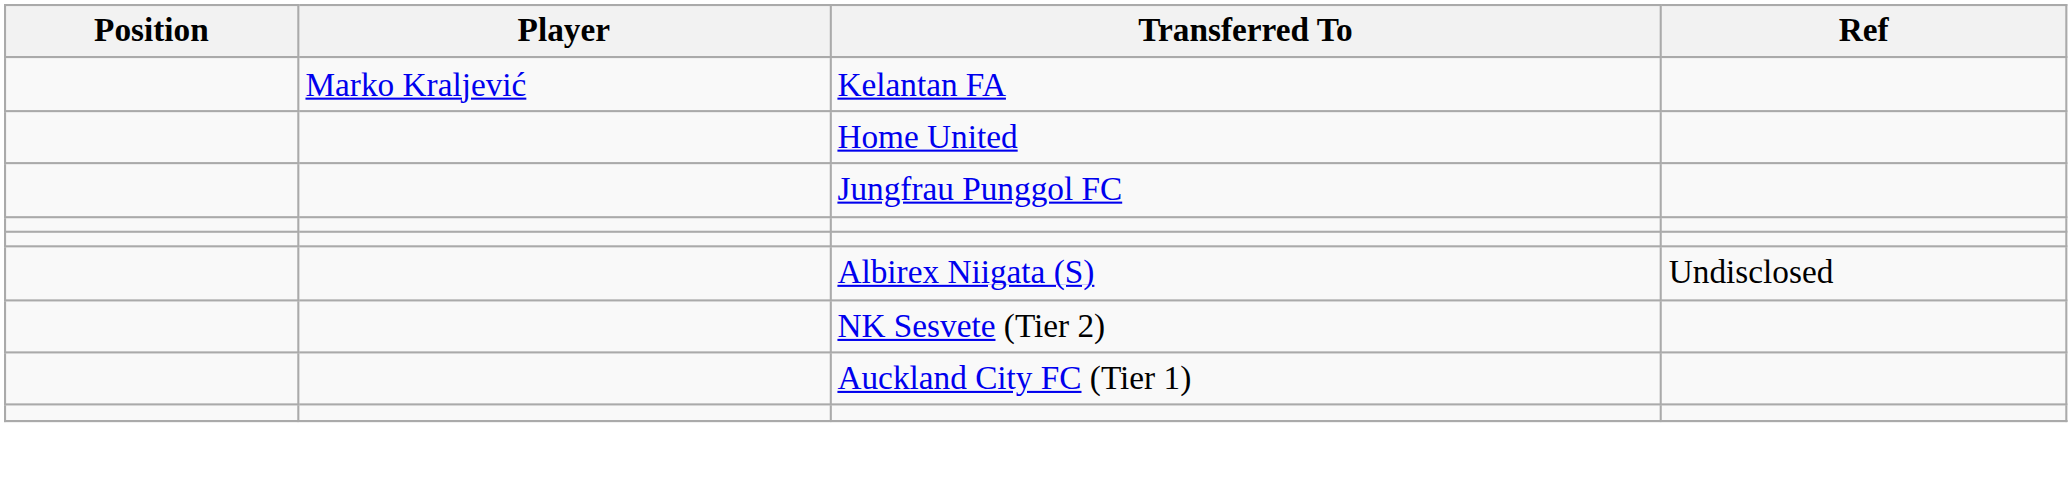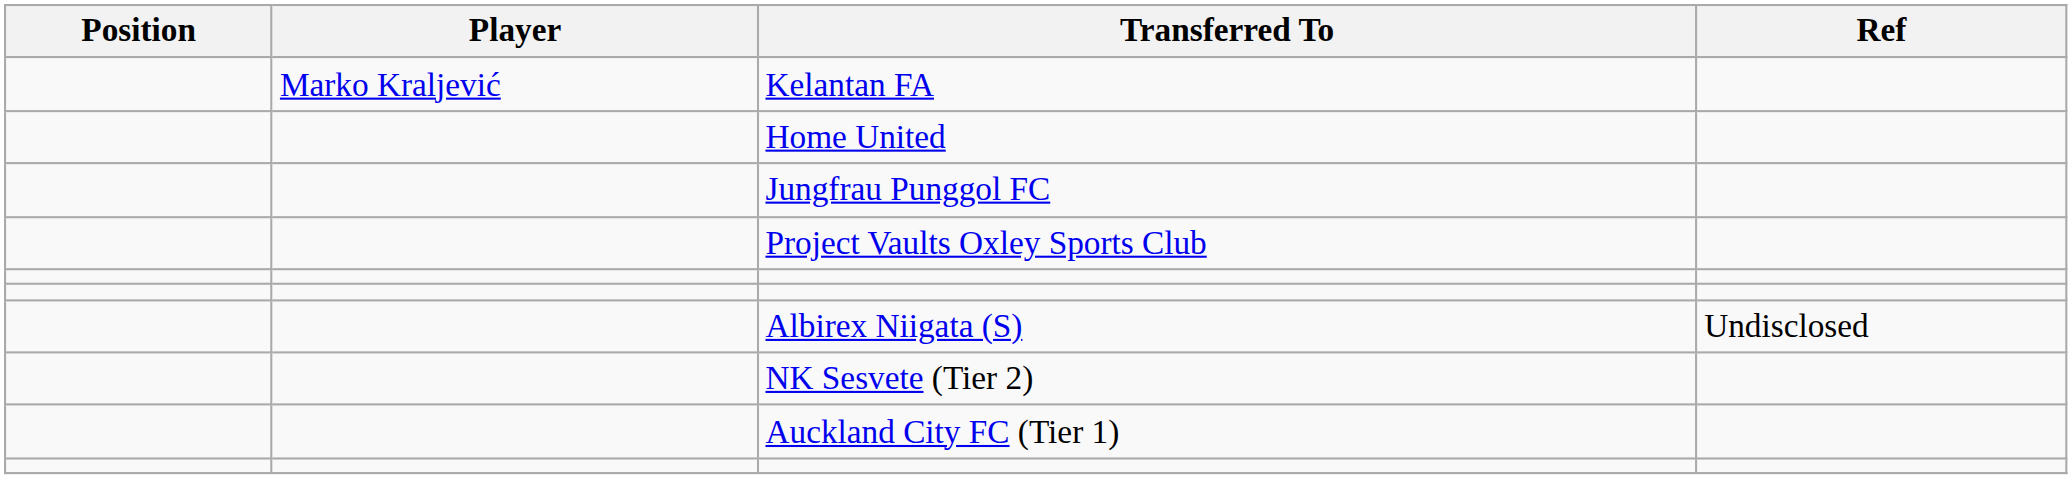 <table class="wikitable sortable" style="width:50%; text-align:center; font-size:100%; text-align:left;">
 <tr>
 <th><strong>Position</strong></th>
 <th><strong>Player</strong></th>
 <th><strong>Transferred To</strong></th>
 <th><strong>Ref</strong></th>
 </tr>
 <tr>
 <td></td>
 <td> <a href='#'>Marko Kraljević</a></td>
 <td> <a href='#'>Kelantan FA</a></td>
 <td></td>
 </tr>
 <tr>
 <td></td>
 <td></td>
 <td> <a href='#'>Home United</a></td>
 <td></td>
 </tr>
 <tr>
 <td></td>
 <td></td>
 <td> <a href='#'>Jungfrau Punggol FC</a></td>
+<td></td>
+</tr>
+<tr>
+<td></td>
+<td></td>
+<td> <a href='#'>Project Vaults Oxley Sports Club</a></td>
 <td></td>
 </tr>
 <tr>
 <td></td>
 <td></td>
 <td></td>
 <td></td>
 </tr>
 <tr>
 <td></td>
 <td></td>
 <td></td>
 <td></td>
 </tr>
 <tr>
 <td></td>
 <td></td>
 <td> <a href='#'>Albirex Niigata (S)</a></td>
 <td>Undisclosed </td>
 </tr>
 <tr>
 <td></td>
 <td></td>
 <td> <a href='#'>NK Sesvete</a> (Tier 2)</td>
 <td></td>
 </tr>
 <tr>
 <td></td>
 <td></td>
 <td> <a href='#'>Auckland City FC</a> (Tier 1)</td>
 <td></td>
 </tr>
 <tr>
 <td></td>
 <td></td>
 <td></td>
 <td></td>
 </tr>
 <tr>
 </tr>
 </table>
